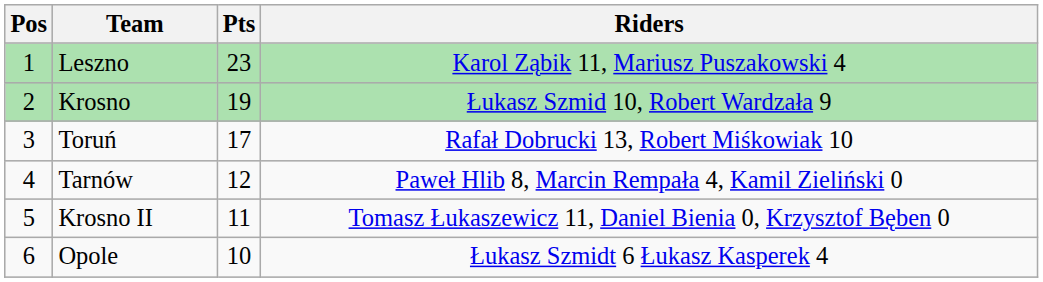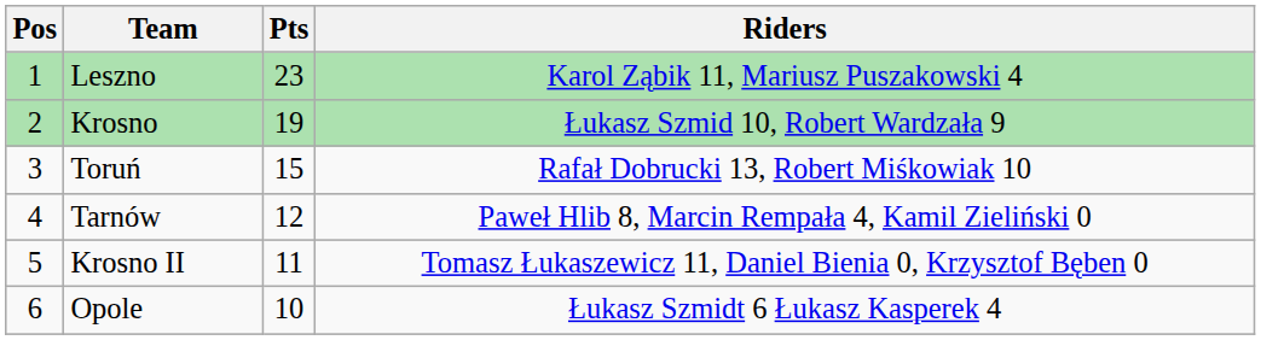 <table class="wikitable" style="font-size: 100%">
 <tr>
 <th width=20>Pos</th>
 <th width=100>Team</th>
 <th width=20>Pts</th>
 <th width=500>Riders</th>
 </tr>
 <tr align=center style="background:#ACE1AF;">
 <td>1</td>
 <td align="left">Leszno</td>
 <td>23</td>
 <td><a href='#'>Karol Ząbik</a> 11, <a href='#'>Mariusz Puszakowski</a> 4</td>
 </tr>
 <tr align=center style="background:#ACE1AF;">
 <td>2</td>
 <td align="left">Krosno</td>
 <td>19</td>
 <td><a href='#'>Łukasz Szmid</a> 10, <a href='#'>Robert Wardzała</a> 9</td>
 </tr>
 <tr align=center>
 <td>3</td>
 <td align="left">Toruń</td>
-<td>17</td>
+<td>15</td>
 <td><a href='#'>Rafał Dobrucki</a> 13, <a href='#'>Robert Miśkowiak</a> 10</td>
 </tr>
 <tr align=center>
 <td>4</td>
 <td align="left">Tarnów</td>
 <td>12</td>
 <td><a href='#'>Paweł Hlib</a> 8, <a href='#'>Marcin Rempała</a> 4, <a href='#'>Kamil Zieliński</a> 0</td>
 </tr>
 <tr align=center>
 <td>5</td>
 <td align="left">Krosno II</td>
 <td>11</td>
 <td><a href='#'>Tomasz Łukaszewicz</a> 11, <a href='#'>Daniel Bienia</a> 0, <a href='#'>Krzysztof Bęben</a> 0</td>
 </tr>
 <tr align=center>
 <td>6</td>
 <td align="left">Opole</td>
 <td>10</td>
 <td><a href='#'>Łukasz Szmidt</a> 6 <a href='#'>Łukasz Kasperek</a> 4</td>
 </tr>
 </table>
